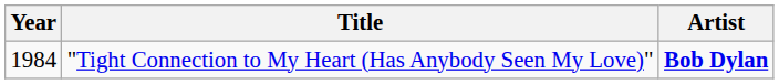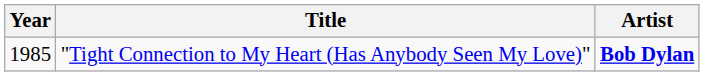 <table class="wikitable">
 <tr>
 <th>Year</th>
 <th>Title</th>
 <th>Artist</th>
 </tr>
 <tr>
-<td>1984</td>
+<td>1985</td>
 <td>"<a href='#'>Tight Connection to My Heart (Has Anybody Seen My Love)</a>"</td>
 <td><strong><a href='#'>Bob Dylan</a></strong></td>
 </tr>
 </table>
